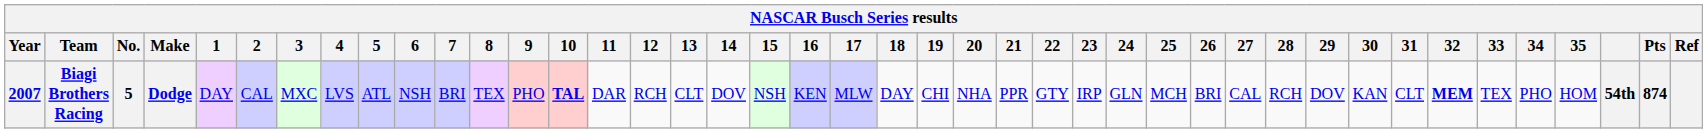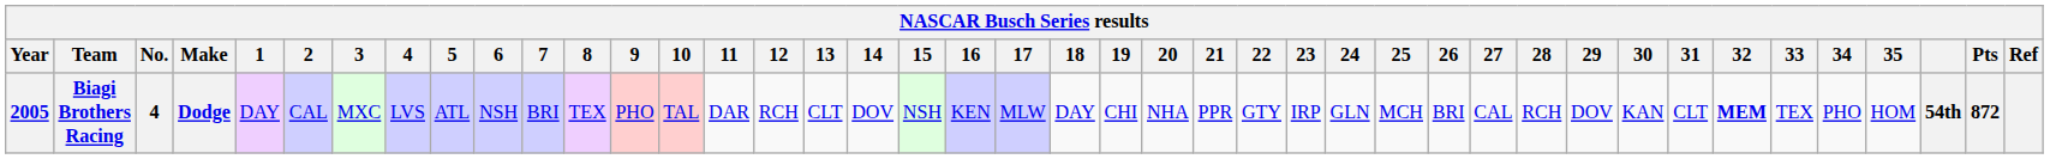 <table class="wikitable" style="text-align:center; font-size:75%">
 <tr>
 <th colspan=42><a href='#'>NASCAR Busch Series</a> results</th>
 </tr>
 <tr>
 <th>Year</th>
 <th>Team</th>
 <th>No.</th>
 <th>Make</th>
 <th>1</th>
 <th>2</th>
 <th>3</th>
 <th>4</th>
 <th>5</th>
 <th>6</th>
 <th>7</th>
 <th>8</th>
 <th>9</th>
 <th>10</th>
 <th>11</th>
 <th>12</th>
 <th>13</th>
 <th>14</th>
 <th>15</th>
 <th>16</th>
 <th>17</th>
 <th>18</th>
 <th>19</th>
 <th>20</th>
 <th>21</th>
 <th>22</th>
 <th>23</th>
 <th>24</th>
 <th>25</th>
 <th>26</th>
 <th>27</th>
 <th>28</th>
 <th>29</th>
 <th>30</th>
 <th>31</th>
 <th>32</th>
 <th>33</th>
 <th>34</th>
 <th>35</th>
 <th></th>
 <th>Pts</th>
 <th>Ref</th>
 </tr>
 <tr>
-<th><a href='#'>2007</a></th>
+<th><a href='#'>2005</a></th>
 <th><a href='#'>Biagi Brothers Racing</a></th>
-<th>5</th>
+<th>4</th>
 <th><a href='#'>Dodge</a></th>
 <td style="background:#EFCFFF;"><a href='#'>DAY</a><br></td>
 <td style="background:#CFCFFF;"><a href='#'>CAL</a><br></td>
 <td style="background:#DFFFDF;"><a href='#'>MXC</a><br></td>
 <td style="background:#CFCFFF;"><a href='#'>LVS</a><br></td>
 <td style="background:#CFCFFF;"><a href='#'>ATL</a><br></td>
 <td style="background:#CFCFFF;"><a href='#'>NSH</a><br></td>
 <td style="background:#CFCFFF;"><a href='#'>BRI</a><br></td>
 <td style="background:#EFCFFF;"><a href='#'>TEX</a><br></td>
 <td style="background:#FFCFCF;"><a href='#'>PHO</a><br></td>
-<td style="background:#FFCFCF;"><strong><a href='#'>TAL</a><br></strong></td>
+<td style="background:#FFCFCF;"><a href='#'>TAL</a><br></td>
 <td><a href='#'>DAR</a></td>
 <td><a href='#'>RCH</a></td>
 <td><a href='#'>CLT</a></td>
 <td><a href='#'>DOV</a></td>
 <td style="background:#DFFFDF;"><a href='#'>NSH</a><br></td>
 <td style="background:#CFCFFF;"><a href='#'>KEN</a><br></td>
 <td style="background:#CFCFFF;"><a href='#'>MLW</a><br></td>
 <td><a href='#'>DAY</a></td>
 <td><a href='#'>CHI</a></td>
 <td><a href='#'>NHA</a></td>
 <td><a href='#'>PPR</a></td>
 <td><a href='#'>GTY</a></td>
 <td><a href='#'>IRP</a></td>
 <td><a href='#'>GLN</a></td>
 <td><a href='#'>MCH</a></td>
 <td><a href='#'>BRI</a></td>
 <td><a href='#'>CAL</a></td>
 <td><a href='#'>RCH</a></td>
 <td><a href='#'>DOV</a></td>
 <td><a href='#'>KAN</a></td>
 <td><a href='#'>CLT</a></td>
 <td><strong><a href='#'>MEM</a></strong></td>
 <td><a href='#'>TEX</a></td>
 <td><a href='#'>PHO</a></td>
 <td><a href='#'>HOM</a></td>
 <th>54th</th>
-<th>874</th>
+<th>872</th>
 <th></th>
 </tr>
 </table>
